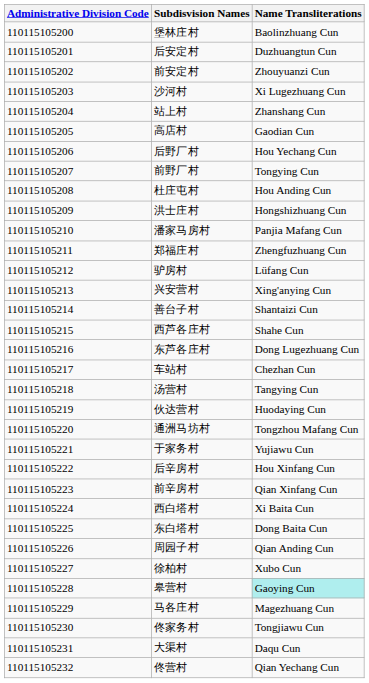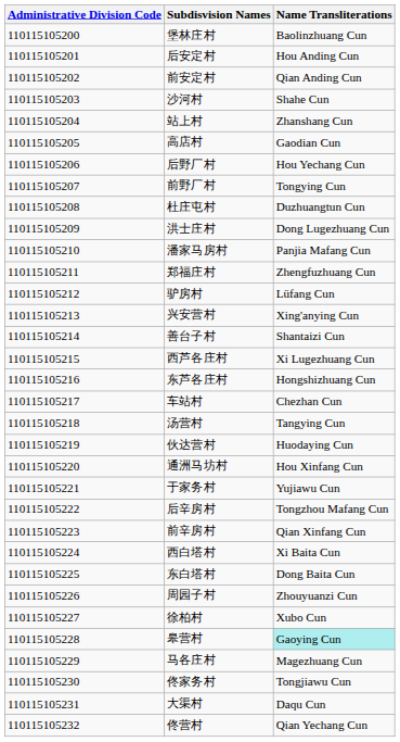 <table class="wikitable sortable">
 <tr>
 <th><a href='#'>Administrative Division Code</a></th>
 <th>Subdisvision Names</th>
 <th>Name Transliterations</th>
 </tr>
 <tr>
 <td>110115105200</td>
 <td>堡林庄村</td>
 <td>Baolinzhuang Cun</td>
 </tr>
 <tr>
 <td>110115105201</td>
 <td>后安定村</td>
-<td>Duzhuangtun Cun</td>
+<td>Hou Anding Cun</td>
 </tr>
 <tr>
 <td>110115105202</td>
 <td>前安定村</td>
-<td>Zhouyuanzi Cun</td>
+<td>Qian Anding Cun</td>
 </tr>
 <tr>
 <td>110115105203</td>
 <td>沙河村</td>
-<td>Xi Lugezhuang Cun</td>
+<td>Shahe Cun</td>
 </tr>
 <tr>
 <td>110115105204</td>
 <td>站上村</td>
 <td>Zhanshang Cun</td>
 </tr>
 <tr>
 <td>110115105205</td>
 <td>高店村</td>
 <td>Gaodian Cun</td>
 </tr>
 <tr>
 <td>110115105206</td>
 <td>后野厂村</td>
 <td>Hou Yechang Cun</td>
 </tr>
 <tr>
 <td>110115105207</td>
 <td>前野厂村</td>
 <td>Tongying Cun</td>
 </tr>
 <tr>
 <td>110115105208</td>
 <td>杜庄屯村</td>
-<td>Hou Anding Cun</td>
+<td>Duzhuangtun Cun</td>
 </tr>
 <tr>
 <td>110115105209</td>
 <td>洪士庄村</td>
-<td>Hongshizhuang Cun</td>
+<td>Dong Lugezhuang Cun</td>
 </tr>
 <tr>
 <td>110115105210</td>
 <td>潘家马房村</td>
 <td>Panjia Mafang Cun</td>
 </tr>
 <tr>
 <td>110115105211</td>
 <td>郑福庄村</td>
 <td>Zhengfuzhuang Cun</td>
 </tr>
 <tr>
 <td>110115105212</td>
 <td>驴房村</td>
 <td>Lüfang Cun</td>
 </tr>
 <tr>
 <td>110115105213</td>
 <td>兴安营村</td>
 <td>Xing'anying Cun</td>
 </tr>
 <tr>
 <td>110115105214</td>
 <td>善台子村</td>
 <td>Shantaizi Cun</td>
 </tr>
 <tr>
 <td>110115105215</td>
 <td>西芦各庄村</td>
-<td>Shahe Cun</td>
+<td>Xi Lugezhuang Cun</td>
 </tr>
 <tr>
 <td>110115105216</td>
 <td>东芦各庄村</td>
-<td>Dong Lugezhuang Cun</td>
+<td>Hongshizhuang Cun</td>
 </tr>
 <tr>
 <td>110115105217</td>
 <td>车站村</td>
 <td>Chezhan Cun</td>
 </tr>
 <tr>
 <td>110115105218</td>
 <td>汤营村</td>
 <td>Tangying Cun</td>
 </tr>
 <tr>
 <td>110115105219</td>
 <td>伙达营村</td>
 <td>Huodaying Cun</td>
 </tr>
 <tr>
 <td>110115105220</td>
 <td>通洲马坊村</td>
-<td>Tongzhou Mafang Cun</td>
+<td>Hou Xinfang Cun</td>
 </tr>
 <tr>
 <td>110115105221</td>
 <td>于家务村</td>
 <td>Yujiawu Cun</td>
 </tr>
 <tr>
 <td>110115105222</td>
 <td>后辛房村</td>
-<td>Hou Xinfang Cun</td>
+<td>Tongzhou Mafang Cun</td>
 </tr>
 <tr>
 <td>110115105223</td>
 <td>前辛房村</td>
 <td>Qian Xinfang Cun</td>
 </tr>
 <tr>
 <td>110115105224</td>
 <td>西白塔村</td>
 <td>Xi Baita Cun</td>
 </tr>
 <tr>
 <td>110115105225</td>
 <td>东白塔村</td>
 <td>Dong Baita Cun</td>
 </tr>
 <tr>
 <td>110115105226</td>
 <td>周园子村</td>
-<td>Qian Anding Cun</td>
+<td>Zhouyuanzi Cun</td>
 </tr>
 <tr>
 <td>110115105227</td>
 <td>徐柏村</td>
 <td>Xubo Cun</td>
 </tr>
 <tr>
 <td>110115105228</td>
 <td>皋营村</td>
 <td style="background: paleturquoise;">Gaoying Cun</td>
 </tr>
 <tr>
 <td>110115105229</td>
 <td>马各庄村</td>
 <td>Magezhuang Cun</td>
 </tr>
 <tr>
 <td>110115105230</td>
 <td>佟家务村</td>
 <td>Tongjiawu Cun</td>
 </tr>
 <tr>
 <td>110115105231</td>
 <td>大渠村</td>
 <td>Daqu Cun</td>
 </tr>
 <tr>
 <td>110115105232</td>
 <td>佟营村</td>
 <td>Qian Yechang Cun</td>
 </tr>
 </table>
